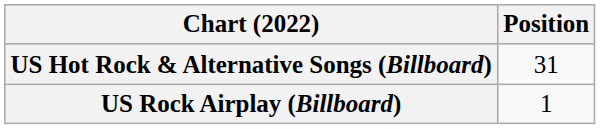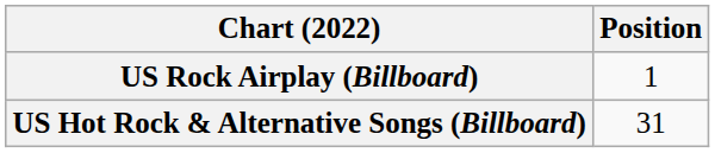 <table class="wikitable sortable plainrowheaders" style="text-align:center">
 <tr>
 <th scope="col">Chart (2022)</th>
 <th scope="col">Position</th>
 </tr>
 <tr>
+<th scope="row">US Rock Airplay (<em>Billboard</em>)</th>
+<td>1</td>
+</tr>
+<tr>
 <th scope="row">US Hot Rock & Alternative Songs (<em>Billboard</em>)</th>
 <td>31</td>
 </tr>
-<tr>
-<th scope="row">US Rock Airplay (<em>Billboard</em>)</th>
-<td>1</td>
-</tr>
 </table>
